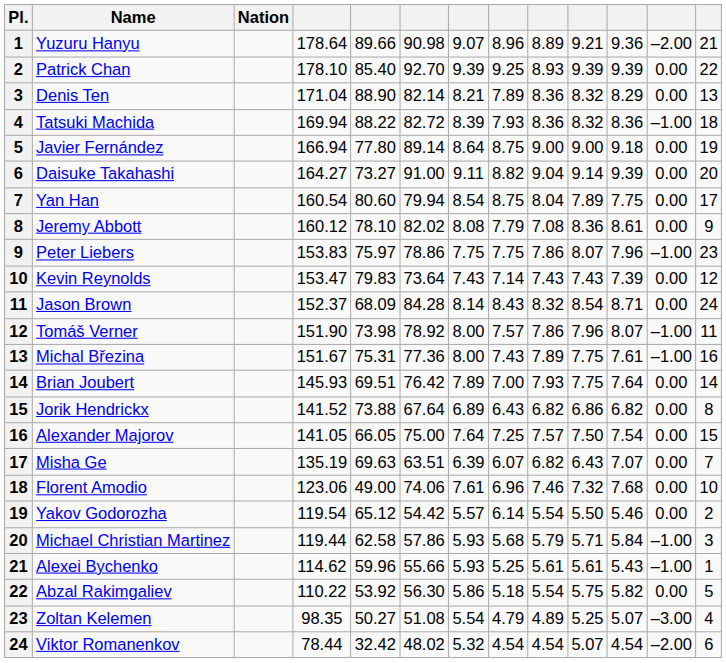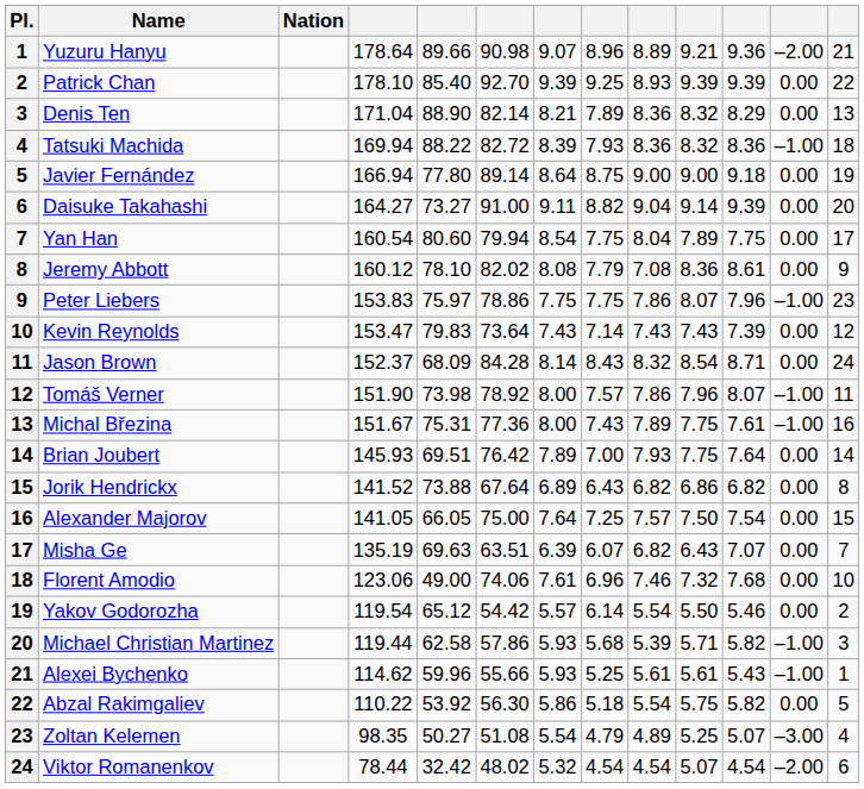 <table class="wikitable sortable" style="text-align:center">
 <tr>
 <th>Pl.</th>
 <th>Name</th>
 <th>Nation</th>
 <th></th>
 <th></th>
 <th></th>
 <th></th>
 <th></th>
 <th></th>
 <th></th>
 <th></th>
 <th></th>
 <th></th>
 </tr>
 <tr>
 <th>1</th>
 <td align=left><a href='#'>Yuzuru Hanyu</a></td>
 <td align=left><br></td>
 <td>178.64</td>
 <td>89.66</td>
 <td>90.98</td>
 <td>9.07</td>
 <td>8.96</td>
 <td>8.89</td>
 <td>9.21</td>
 <td>9.36</td>
 <td>–2.00</td>
 <td>21</td>
 </tr>
 <tr>
 <th>2</th>
 <td align=left><a href='#'>Patrick Chan</a></td>
 <td align=left><br></td>
 <td>178.10</td>
 <td>85.40</td>
 <td>92.70</td>
 <td>9.39</td>
 <td>9.25</td>
 <td>8.93</td>
 <td>9.39</td>
 <td>9.39</td>
 <td>0.00</td>
 <td>22</td>
 </tr>
 <tr>
 <th>3</th>
 <td align=left><a href='#'>Denis Ten</a></td>
 <td align=left><br></td>
 <td>171.04</td>
 <td>88.90</td>
 <td>82.14</td>
 <td>8.21</td>
 <td>7.89</td>
 <td>8.36</td>
 <td>8.32</td>
 <td>8.29</td>
 <td>0.00</td>
 <td>13</td>
 </tr>
 <tr>
 <th>4</th>
 <td align=left><a href='#'>Tatsuki Machida</a></td>
 <td align=left><br></td>
 <td>169.94</td>
 <td>88.22</td>
 <td>82.72</td>
 <td>8.39</td>
 <td>7.93</td>
 <td>8.36</td>
 <td>8.32</td>
 <td>8.36</td>
 <td>–1.00</td>
 <td>18</td>
 </tr>
 <tr>
 <th>5</th>
 <td align=left><a href='#'>Javier Fernández</a></td>
 <td align=left><br></td>
 <td>166.94</td>
 <td>77.80</td>
 <td>89.14</td>
 <td>8.64</td>
 <td>8.75</td>
 <td>9.00</td>
 <td>9.00</td>
 <td>9.18</td>
 <td>0.00</td>
 <td>19</td>
 </tr>
 <tr>
 <th>6</th>
 <td align=left><a href='#'>Daisuke Takahashi</a></td>
 <td align=left><br></td>
 <td>164.27</td>
 <td>73.27</td>
 <td>91.00</td>
 <td>9.11</td>
 <td>8.82</td>
 <td>9.04</td>
 <td>9.14</td>
 <td>9.39</td>
 <td>0.00</td>
 <td>20</td>
 </tr>
 <tr>
 <th>7</th>
 <td align=left><a href='#'>Yan Han</a></td>
 <td align=left><br></td>
 <td>160.54</td>
 <td>80.60</td>
 <td>79.94</td>
 <td>8.54</td>
-<td>8.75</td>
+<td>7.75</td>
 <td>8.04</td>
 <td>7.89</td>
 <td>7.75</td>
 <td>0.00</td>
 <td>17</td>
 </tr>
 <tr>
 <th>8</th>
 <td align=left><a href='#'>Jeremy Abbott</a></td>
 <td align=left><br></td>
 <td>160.12</td>
 <td>78.10</td>
 <td>82.02</td>
 <td>8.08</td>
 <td>7.79</td>
 <td>7.08</td>
 <td>8.36</td>
 <td>8.61</td>
 <td>0.00</td>
 <td>9</td>
 </tr>
 <tr>
 <th>9</th>
 <td align=left><a href='#'>Peter Liebers</a></td>
 <td align=left><br></td>
 <td>153.83</td>
 <td>75.97</td>
 <td>78.86</td>
 <td>7.75</td>
 <td>7.75</td>
 <td>7.86</td>
 <td>8.07</td>
 <td>7.96</td>
 <td>–1.00</td>
 <td>23</td>
 </tr>
 <tr>
 <th>10</th>
 <td align=left><a href='#'>Kevin Reynolds</a></td>
 <td align=left><br></td>
 <td>153.47</td>
 <td>79.83</td>
 <td>73.64</td>
 <td>7.43</td>
 <td>7.14</td>
 <td>7.43</td>
 <td>7.43</td>
 <td>7.39</td>
 <td>0.00</td>
 <td>12</td>
 </tr>
 <tr>
 <th>11</th>
 <td align=left><a href='#'>Jason Brown</a></td>
 <td align=left><br></td>
 <td>152.37</td>
 <td>68.09</td>
 <td>84.28</td>
 <td>8.14</td>
 <td>8.43</td>
 <td>8.32</td>
 <td>8.54</td>
 <td>8.71</td>
 <td>0.00</td>
 <td>24</td>
 </tr>
 <tr>
 <th>12</th>
 <td align=left><a href='#'>Tomáš Verner</a></td>
 <td align=left><br></td>
 <td>151.90</td>
 <td>73.98</td>
 <td>78.92</td>
 <td>8.00</td>
 <td>7.57</td>
 <td>7.86</td>
 <td>7.96</td>
 <td>8.07</td>
 <td>–1.00</td>
 <td>11</td>
 </tr>
 <tr>
 <th>13</th>
 <td align=left><a href='#'>Michal Březina</a></td>
 <td align=left><br></td>
 <td>151.67</td>
 <td>75.31</td>
 <td>77.36</td>
 <td>8.00</td>
 <td>7.43</td>
 <td>7.89</td>
 <td>7.75</td>
 <td>7.61</td>
 <td>–1.00</td>
 <td>16</td>
 </tr>
 <tr>
 <th>14</th>
 <td align=left><a href='#'>Brian Joubert</a></td>
 <td align=left><br></td>
 <td>145.93</td>
 <td>69.51</td>
 <td>76.42</td>
 <td>7.89</td>
 <td>7.00</td>
 <td>7.93</td>
 <td>7.75</td>
 <td>7.64</td>
 <td>0.00</td>
 <td>14</td>
 </tr>
 <tr>
 <th>15</th>
 <td align=left><a href='#'>Jorik Hendrickx</a></td>
 <td align=left><br></td>
 <td>141.52</td>
 <td>73.88</td>
 <td>67.64</td>
 <td>6.89</td>
 <td>6.43</td>
 <td>6.82</td>
 <td>6.86</td>
 <td>6.82</td>
 <td>0.00</td>
 <td>8</td>
 </tr>
 <tr>
 <th>16</th>
 <td align=left><a href='#'>Alexander Majorov</a></td>
 <td align=left><br></td>
 <td>141.05</td>
 <td>66.05</td>
 <td>75.00</td>
 <td>7.64</td>
 <td>7.25</td>
 <td>7.57</td>
 <td>7.50</td>
 <td>7.54</td>
 <td>0.00</td>
 <td>15</td>
 </tr>
 <tr>
 <th>17</th>
 <td align=left><a href='#'>Misha Ge</a></td>
 <td align=left><br></td>
 <td>135.19</td>
 <td>69.63</td>
 <td>63.51</td>
 <td>6.39</td>
 <td>6.07</td>
 <td>6.82</td>
 <td>6.43</td>
 <td>7.07</td>
 <td>0.00</td>
 <td>7</td>
 </tr>
 <tr>
 <th>18</th>
 <td align=left><a href='#'>Florent Amodio</a></td>
 <td align=left><br></td>
 <td>123.06</td>
 <td>49.00</td>
 <td>74.06</td>
 <td>7.61</td>
 <td>6.96</td>
 <td>7.46</td>
 <td>7.32</td>
 <td>7.68</td>
 <td>0.00</td>
 <td>10</td>
 </tr>
 <tr>
 <th>19</th>
 <td align=left><a href='#'>Yakov Godorozha</a></td>
 <td align=left><br></td>
 <td>119.54</td>
 <td>65.12</td>
 <td>54.42</td>
 <td>5.57</td>
 <td>6.14</td>
 <td>5.54</td>
 <td>5.50</td>
 <td>5.46</td>
 <td>0.00</td>
 <td>2</td>
 </tr>
 <tr>
 <th>20</th>
 <td align=left><a href='#'>Michael Christian Martinez</a></td>
 <td align=left><br></td>
 <td>119.44</td>
 <td>62.58</td>
 <td>57.86</td>
 <td>5.93</td>
 <td>5.68</td>
-<td>5.79</td>
+<td>5.39</td>
 <td>5.71</td>
-<td>5.84</td>
+<td>5.82</td>
 <td>–1.00</td>
 <td>3</td>
 </tr>
 <tr>
 <th>21</th>
 <td align=left><a href='#'>Alexei Bychenko</a></td>
 <td align=left><br></td>
 <td>114.62</td>
 <td>59.96</td>
 <td>55.66</td>
 <td>5.93</td>
 <td>5.25</td>
 <td>5.61</td>
 <td>5.61</td>
 <td>5.43</td>
 <td>–1.00</td>
 <td>1</td>
 </tr>
 <tr>
 <th>22</th>
 <td align=left><a href='#'>Abzal Rakimgaliev</a></td>
 <td align=left><br></td>
 <td>110.22</td>
 <td>53.92</td>
 <td>56.30</td>
 <td>5.86</td>
 <td>5.18</td>
 <td>5.54</td>
 <td>5.75</td>
 <td>5.82</td>
 <td>0.00</td>
 <td>5</td>
 </tr>
 <tr>
 <th>23</th>
 <td align=left><a href='#'>Zoltan Kelemen</a></td>
 <td align=left><br></td>
 <td>98.35</td>
 <td>50.27</td>
 <td>51.08</td>
 <td>5.54</td>
 <td>4.79</td>
 <td>4.89</td>
 <td>5.25</td>
 <td>5.07</td>
 <td>–3.00</td>
 <td>4</td>
 </tr>
 <tr>
 <th>24</th>
 <td align=left><a href='#'>Viktor Romanenkov</a></td>
 <td align=left><br></td>
 <td>78.44</td>
 <td>32.42</td>
 <td>48.02</td>
 <td>5.32</td>
 <td>4.54</td>
 <td>4.54</td>
 <td>5.07</td>
 <td>4.54</td>
 <td>–2.00</td>
 <td>6</td>
 </tr>
 </table>
